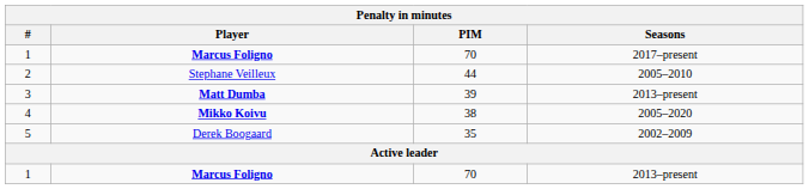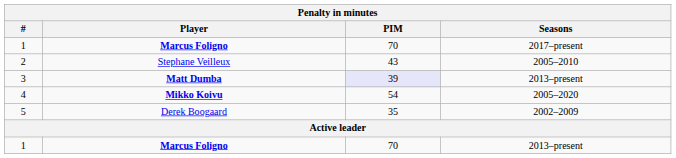 <table class="wikitable" style="text-align: center; font-size: 95%" width="80%">
 <tr>
 <th colspan="4">Penalty in minutes</th>
 </tr>
 <tr>
 <th>#</th>
 <th>Player</th>
 <th>PIM</th>
 <th>Seasons</th>
 </tr>
 <tr>
 <td>1</td>
 <td><strong><a href='#'>Marcus Foligno</a></strong></td>
 <td>70</td>
 <td>2017–present</td>
 </tr>
 <tr>
 <td>2</td>
 <td><a href='#'>Stephane Veilleux</a></td>
-<td>44</td>
+<td>43</td>
 <td>2005–2010</td>
 </tr>
 <tr>
 <td>3</td>
 <td><strong><a href='#'>Matt Dumba</a></strong></td>
-<td>39</td>
+<td style="background: lavender;">39</td>
 <td>2013–present</td>
 </tr>
 <tr>
 <td>4</td>
 <td><strong><a href='#'>Mikko Koivu</a></strong></td>
-<td>38</td>
+<td>54</td>
 <td>2005–2020</td>
 </tr>
 <tr>
 <td>5</td>
 <td><a href='#'>Derek Boogaard</a></td>
 <td>35</td>
 <td>2002–2009</td>
 </tr>
 <tr>
 <th colspan="4">Active leader</th>
 </tr>
 <tr>
 <td>1</td>
 <td><strong><a href='#'>Marcus Foligno</a></strong></td>
 <td>70</td>
 <td>2013–present</td>
 </tr>
 </table>
